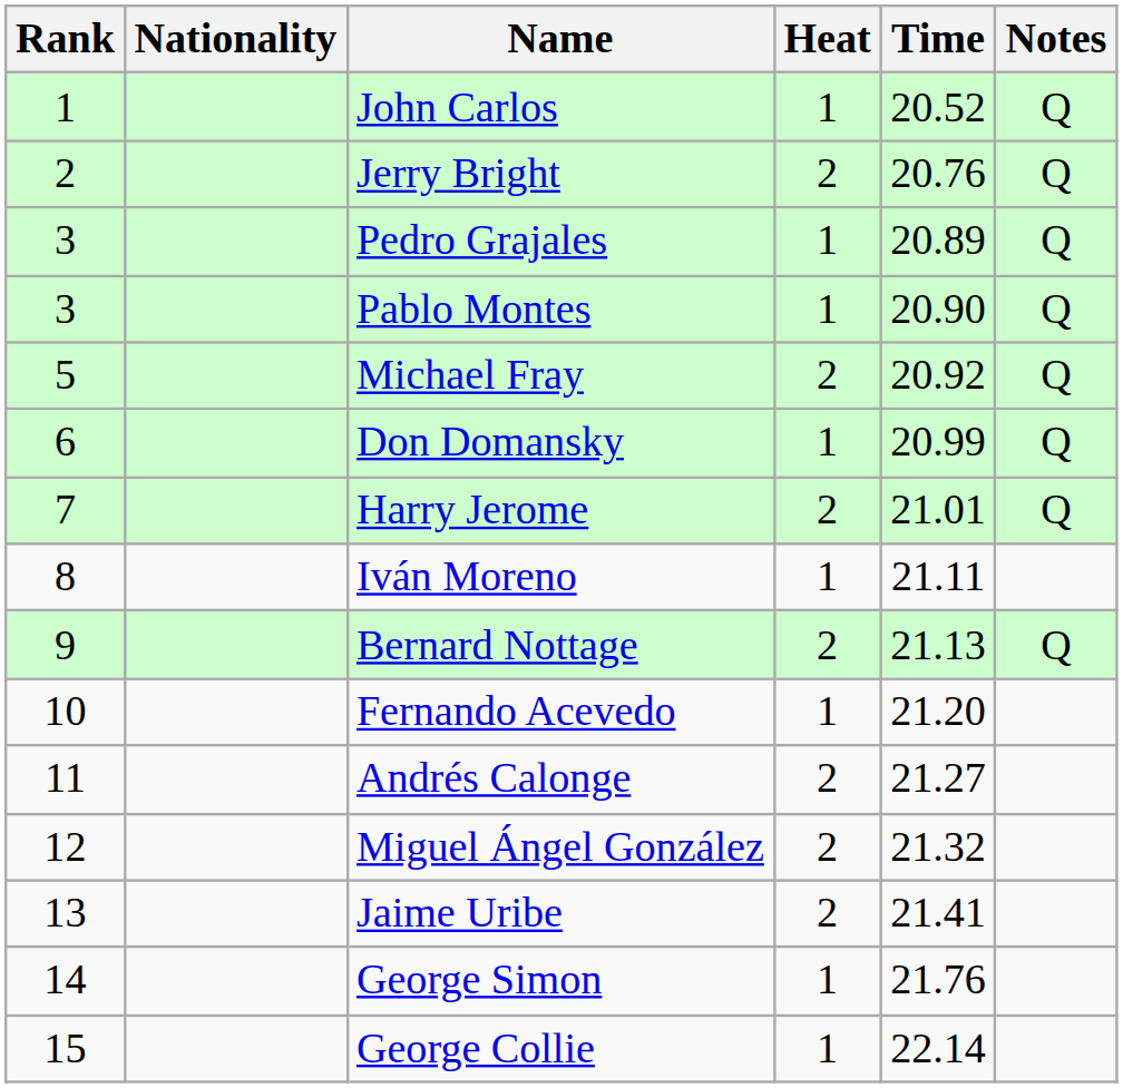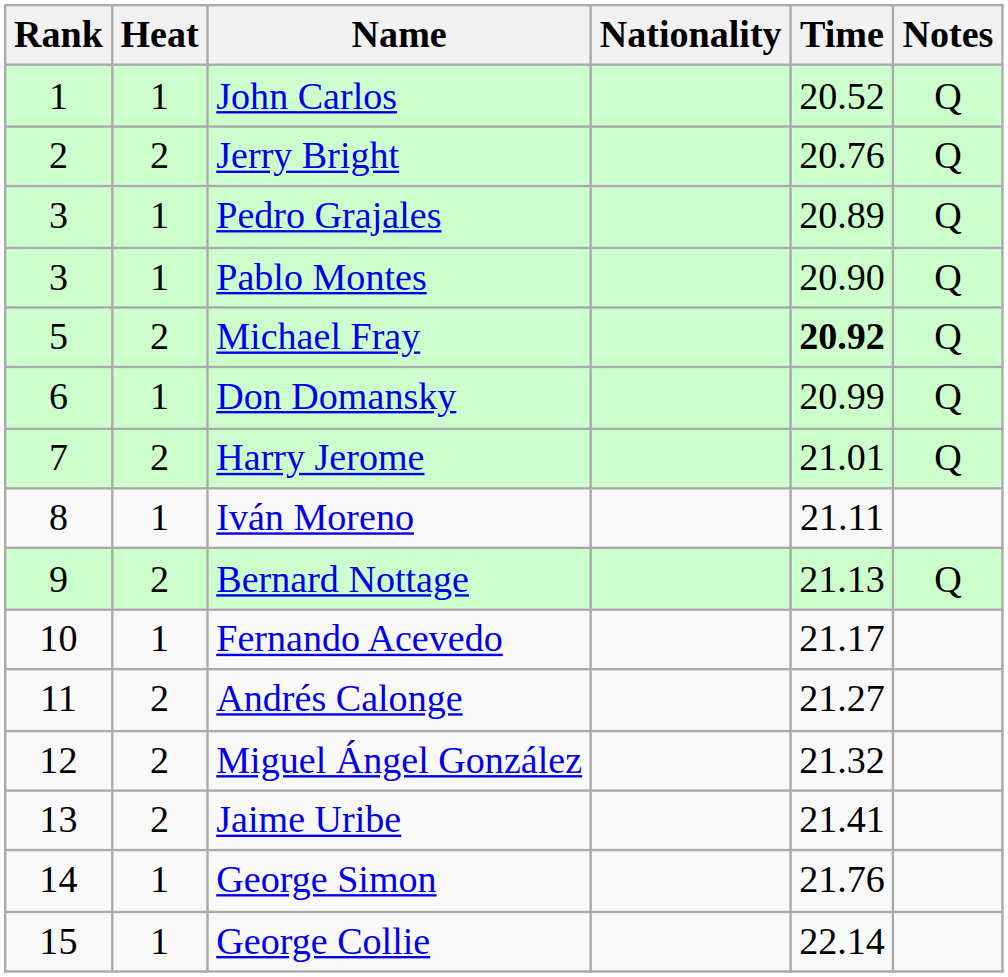 <table class="wikitable sortable" style="text-align:center">
 <tr>
 <th>Rank</th>
+<th>Heat</th>
+<th>Name</th>
 <th>Nationality</th>
-<th>Name</th>
-<th>Heat</th>
 <th>Time</th>
 <th>Notes</th>
 </tr>
 <tr bgcolor=ccffcc>
 <td>1</td>
+<td>1</td>
+<td align=left><a href='#'>John Carlos</a></td>
 <td align=left></td>
-<td align=left><a href='#'>John Carlos</a></td>
-<td>1</td>
 <td>20.52</td>
 <td>Q</td>
 </tr>
 <tr bgcolor=ccffcc>
 <td>2</td>
+<td>2</td>
+<td align=left><a href='#'>Jerry Bright</a></td>
 <td align=left></td>
-<td align=left><a href='#'>Jerry Bright</a></td>
-<td>2</td>
 <td>20.76</td>
 <td>Q</td>
 </tr>
 <tr bgcolor=ccffcc>
 <td>3</td>
+<td>1</td>
+<td align=left><a href='#'>Pedro Grajales</a></td>
 <td align=left></td>
-<td align=left><a href='#'>Pedro Grajales</a></td>
-<td>1</td>
 <td>20.89</td>
 <td>Q</td>
 </tr>
 <tr bgcolor=ccffcc>
 <td>3</td>
+<td>1</td>
+<td align=left><a href='#'>Pablo Montes</a></td>
 <td align=left></td>
-<td align=left><a href='#'>Pablo Montes</a></td>
-<td>1</td>
 <td>20.90</td>
 <td>Q</td>
 </tr>
 <tr bgcolor=ccffcc>
 <td>5</td>
+<td>2</td>
+<td align=left><a href='#'>Michael Fray</a></td>
 <td align=left></td>
-<td align=left><a href='#'>Michael Fray</a></td>
-<td>2</td>
-<td>20.92</td>
+<td><strong>20.92</strong></td>
 <td>Q</td>
 </tr>
 <tr bgcolor=ccffcc>
 <td>6</td>
+<td>1</td>
+<td align=left><a href='#'>Don Domansky</a></td>
 <td align=left></td>
-<td align=left><a href='#'>Don Domansky</a></td>
-<td>1</td>
 <td>20.99</td>
 <td>Q</td>
 </tr>
 <tr bgcolor=ccffcc>
 <td>7</td>
+<td>2</td>
+<td align=left><a href='#'>Harry Jerome</a></td>
 <td align=left></td>
-<td align=left><a href='#'>Harry Jerome</a></td>
-<td>2</td>
 <td>21.01</td>
 <td>Q</td>
 </tr>
 <tr>
 <td>8</td>
+<td>1</td>
+<td align=left><a href='#'>Iván Moreno</a></td>
 <td align=left></td>
-<td align=left><a href='#'>Iván Moreno</a></td>
-<td>1</td>
 <td>21.11</td>
 <td></td>
 </tr>
 <tr bgcolor=ccffcc>
 <td>9</td>
+<td>2</td>
+<td align=left><a href='#'>Bernard Nottage</a></td>
 <td align=left></td>
-<td align=left><a href='#'>Bernard Nottage</a></td>
-<td>2</td>
 <td>21.13</td>
 <td>Q</td>
 </tr>
 <tr>
 <td>10</td>
+<td>1</td>
+<td align=left><a href='#'>Fernando Acevedo</a></td>
 <td align=left></td>
-<td align=left><a href='#'>Fernando Acevedo</a></td>
-<td>1</td>
-<td>21.20</td>
+<td>21.17</td>
 <td></td>
 </tr>
 <tr>
 <td>11</td>
+<td>2</td>
+<td align=left><a href='#'>Andrés Calonge</a></td>
 <td align=left></td>
-<td align=left><a href='#'>Andrés Calonge</a></td>
-<td>2</td>
 <td>21.27</td>
 <td></td>
 </tr>
 <tr>
 <td>12</td>
+<td>2</td>
+<td align=left><a href='#'>Miguel Ángel González</a></td>
 <td align=left></td>
-<td align=left><a href='#'>Miguel Ángel González</a></td>
-<td>2</td>
 <td>21.32</td>
 <td></td>
 </tr>
 <tr>
 <td>13</td>
+<td>2</td>
+<td align=left><a href='#'>Jaime Uribe</a></td>
 <td align=left></td>
-<td align=left><a href='#'>Jaime Uribe</a></td>
-<td>2</td>
 <td>21.41</td>
 <td></td>
 </tr>
 <tr>
 <td>14</td>
+<td>1</td>
+<td align=left><a href='#'>George Simon</a></td>
 <td align=left></td>
-<td align=left><a href='#'>George Simon</a></td>
-<td>1</td>
 <td>21.76</td>
 <td></td>
 </tr>
 <tr>
 <td>15</td>
+<td>1</td>
+<td align=left><a href='#'>George Collie</a></td>
 <td align=left></td>
-<td align=left><a href='#'>George Collie</a></td>
-<td>1</td>
 <td>22.14</td>
 <td></td>
 </tr>
 </table>
